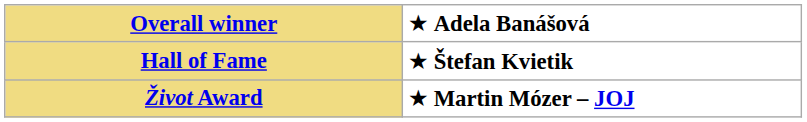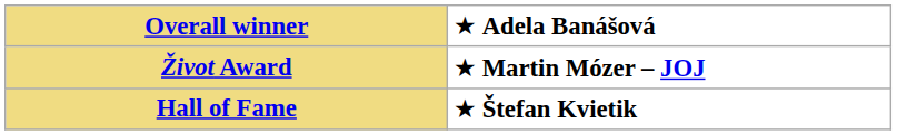 <table class=wikitable style="background:white">
 <tr>
 <th style=background:#F0DC82 width=273><a href='#'>Overall winner</a></th>
 <td width=273>★ <strong>Adela Banášová</strong></td>
 </tr>
 <tr>
+<th style=background:#F0DC82 width=273><a href='#'><em>Život</em> Award</a></th>
+<td width=273>★ <strong>Martin Mózer – <a href='#'>JOJ</a></strong></td>
+</tr>
+<tr>
 <th style=background:#F0DC82 width=273><a href='#'>Hall of Fame</a></th>
 <td width=273>★ <strong>Štefan Kvietik</strong></td>
 </tr>
-<tr>
-<th style=background:#F0DC82 width=273><a href='#'><em>Život</em> Award</a></th>
-<td width=273>★ <strong>Martin Mózer – <a href='#'>JOJ</a></strong></td>
-</tr>
 </table>
